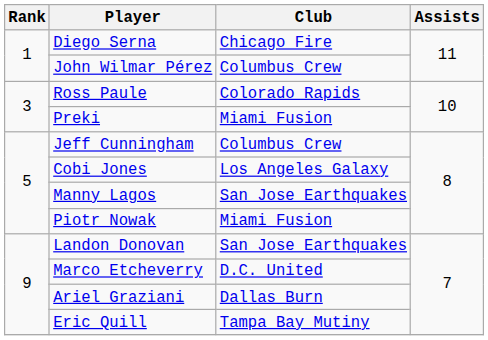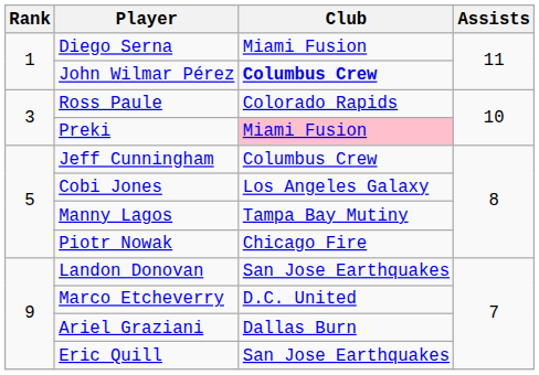 <table class="wikitable" style="text-align:center">
 <tr>
 <th>Rank</th>
 <th>Player</th>
 <th>Club</th>
 <th>Assists</th>
 </tr>
 <tr>
 <td rowspan="2">1</td>
 <td align="left"> <a href='#'>Diego Serna</a></td>
-<td align="left"><a href='#'>Chicago Fire</a></td>
+<td align="left"><a href='#'>Miami Fusion</a></td>
 <td rowspan="2">11</td>
 </tr>
 <tr>
 <td align="left"> <a href='#'>John Wilmar Pérez</a></td>
-<td align="left"><a href='#'>Columbus Crew</a></td>
+<td align="left"><strong><a href='#'>Columbus Crew</a></strong></td>
 </tr>
 <tr>
 <td rowspan="2">3</td>
 <td align="left"> <a href='#'>Ross Paule</a></td>
 <td align="left"><a href='#'>Colorado Rapids</a></td>
 <td rowspan="2">10</td>
 </tr>
 <tr>
 <td align="left"> <a href='#'>Preki</a></td>
-<td align="left"><a href='#'>Miami Fusion</a></td>
+<td align="left" style="background: pink;"><a href='#'>Miami Fusion</a></td>
 </tr>
 <tr>
 <td rowspan="4">5</td>
 <td align="left"> <a href='#'>Jeff Cunningham</a></td>
 <td align="left"><a href='#'>Columbus Crew</a></td>
 <td rowspan="4">8</td>
 </tr>
 <tr>
 <td align="left"> <a href='#'>Cobi Jones</a></td>
 <td align="left"><a href='#'>Los Angeles Galaxy</a></td>
 </tr>
 <tr>
 <td align="left"> <a href='#'>Manny Lagos</a></td>
-<td align="left"><a href='#'>San Jose Earthquakes</a></td>
+<td align="left"><a href='#'>Tampa Bay Mutiny</a></td>
 </tr>
 <tr>
 <td align="left"> <a href='#'>Piotr Nowak</a></td>
-<td align="left"><a href='#'>Miami Fusion</a></td>
+<td align="left"><a href='#'>Chicago Fire</a></td>
 </tr>
 <tr>
 <td rowspan="4">9</td>
 <td align="left"> <a href='#'>Landon Donovan</a></td>
 <td align="left"><a href='#'>San Jose Earthquakes</a></td>
 <td rowspan="4">7</td>
 </tr>
 <tr>
 <td align="left"> <a href='#'>Marco Etcheverry</a></td>
 <td align="left"><a href='#'>D.C. United</a></td>
 </tr>
 <tr>
 <td align="left"> <a href='#'>Ariel Graziani</a></td>
 <td align="left"><a href='#'>Dallas Burn</a></td>
 </tr>
 <tr>
 <td align="left"> <a href='#'>Eric Quill</a></td>
-<td align="left"><a href='#'>Tampa Bay Mutiny</a></td>
+<td align="left"><a href='#'>San Jose Earthquakes</a></td>
 </tr>
 <tr>
 </tr>
 </table>
